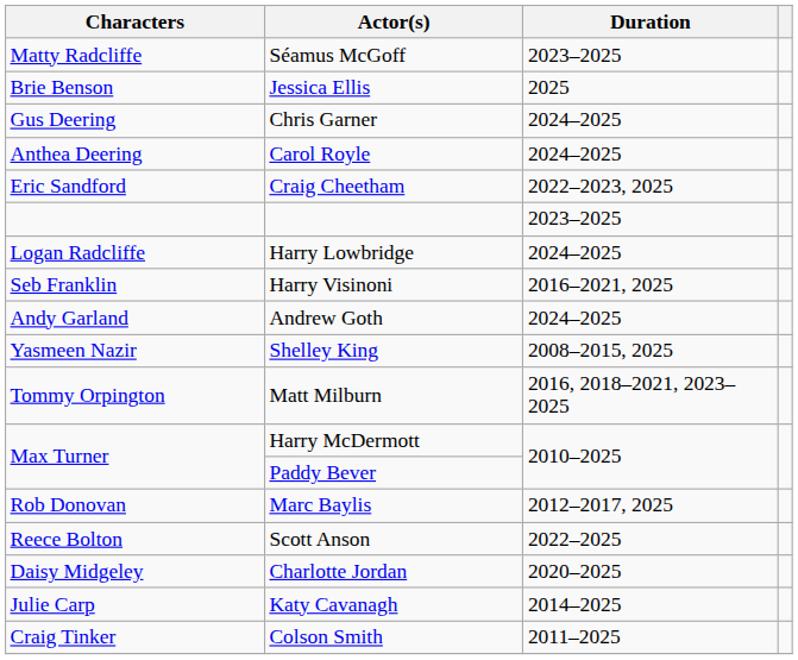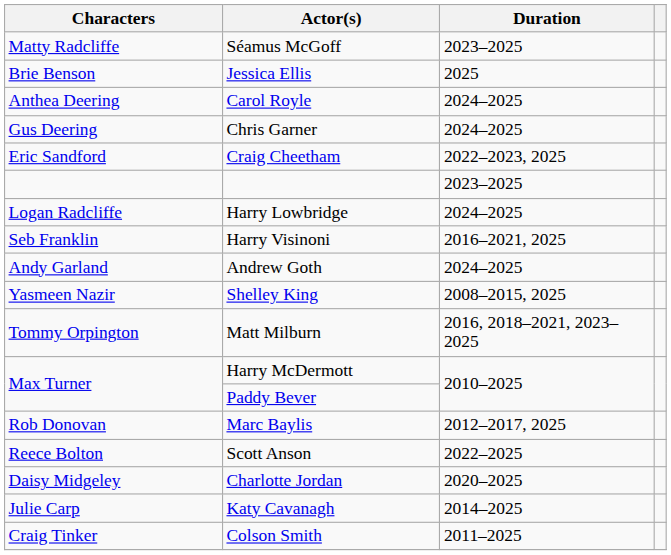 <table class="wikitable">
 <tr>
 <th scope="col" style="width:230px;">Characters</th>
 <th scope="col" style="width:230px;">Actor(s)</th>
 <th scope="col" style="width:230px;">Duration</th>
 <th scope="col" style="width:5px;"></th>
 </tr>
 <tr>
 <td><a href='#'>Matty Radcliffe</a></td>
 <td>Séamus McGoff</td>
 <td>2023–2025</td>
 <td style="text-align:center;"></td>
 </tr>
 <tr>
 <td><a href='#'>Brie Benson</a></td>
 <td><a href='#'>Jessica Ellis</a></td>
 <td>2025</td>
 <td style="text-align:center;"></td>
 </tr>
 <tr>
-<td><a href='#'>Gus Deering</a></td>
-<td>Chris Garner</td>
+<td><a href='#'>Anthea Deering</a></td>
+<td><a href='#'>Carol Royle</a></td>
 <td>2024–2025</td>
 <td style="text-align:center;"></td>
 </tr>
 <tr>
-<td><a href='#'>Anthea Deering</a></td>
-<td><a href='#'>Carol Royle</a></td>
+<td><a href='#'>Gus Deering</a></td>
+<td>Chris Garner</td>
 <td>2024–2025</td>
 <td style="text-align:center;"></td>
 </tr>
 <tr>
 <td><a href='#'>Eric Sandford</a></td>
 <td><a href='#'>Craig Cheetham</a></td>
 <td>2022–2023, 2025</td>
 <td style="text-align:center;"></td>
 </tr>
 <tr>
 <td></td>
 <td></td>
 <td>2023–2025</td>
 <td style="text-align:center;"></td>
 </tr>
 <tr>
 <td><a href='#'>Logan Radcliffe</a></td>
 <td>Harry Lowbridge</td>
 <td>2024–2025</td>
 <td style="text-align:center;"></td>
 </tr>
 <tr>
 <td><a href='#'>Seb Franklin</a></td>
 <td>Harry Visinoni</td>
 <td>2016–2021, 2025</td>
 <td style="text-align:center;"></td>
 </tr>
 <tr>
 <td><a href='#'>Andy Garland</a></td>
 <td>Andrew Goth</td>
 <td>2024–2025</td>
 <td style="text-align:center;"></td>
 </tr>
 <tr>
 <td><a href='#'>Yasmeen Nazir</a></td>
 <td><a href='#'>Shelley King</a></td>
 <td>2008–2015, 2025</td>
 <td style="text-align:center"></td>
 </tr>
 <tr>
 <td><a href='#'>Tommy Orpington</a></td>
 <td>Matt Milburn</td>
 <td>2016, 2018–2021, 2023–2025</td>
 <td style="text-align:enter;"></td>
 </tr>
 <tr>
 <td rowspan="2"><a href='#'>Max Turner</a></td>
 <td>Harry McDermott</td>
 <td rowspan="2">2010–2025</td>
 <td align="center" rowspan="2"></td>
 </tr>
 <tr>
 <td><a href='#'>Paddy Bever</a></td>
 </tr>
 <tr>
 <td><a href='#'>Rob Donovan</a></td>
 <td><a href='#'>Marc Baylis</a></td>
 <td>2012–2017, 2025</td>
 <td style="text-align:enter;"></td>
 </tr>
 <tr>
 <td><a href='#'>Reece Bolton</a></td>
 <td>Scott Anson</td>
 <td>2022–2025</td>
 <td style="text-align:enter;"></td>
 </tr>
 <tr>
 <td><a href='#'>Daisy Midgeley</a></td>
 <td><a href='#'>Charlotte Jordan</a></td>
 <td>2020–2025</td>
 <td style="text-align:center"></td>
 </tr>
 <tr>
 <td><a href='#'>Julie Carp</a></td>
 <td><a href='#'>Katy Cavanagh</a></td>
 <td>2014–2025</td>
 <td style="text-align:center"></td>
 </tr>
 <tr>
 <td><a href='#'>Craig Tinker</a></td>
 <td><a href='#'>Colson Smith</a></td>
 <td>2011–2025</td>
 <td style="text-align:center"></td>
 </tr>
 <tr>
 </tr>
 </table>
